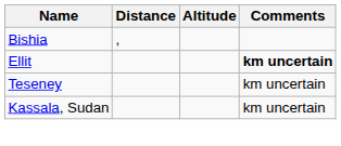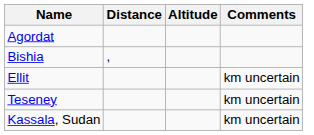 <table class="sort wikitable">
 <tr>
 <th>Name</th>
 <th>Distance</th>
 <th>Altitude</th>
 <th>Comments</th>
+</tr>
+<tr>
+<td><a href='#'>Agordat</a></td>
+<td></td>
+<td></td>
+<td></td>
 </tr>
 <tr>
 <td><a href='#'>Bishia</a></td>
 <td>,</td>
 <td></td>
 <td></td>
 </tr>
 <tr>
 <td><a href='#'>Ellit</a></td>
 <td></td>
 <td></td>
-<td><strong>km uncertain</strong></td>
+<td>km uncertain</td>
 </tr>
 <tr>
 <td><a href='#'>Teseney</a></td>
 <td></td>
 <td></td>
 <td>km uncertain</td>
 </tr>
 <tr>
 <td><a href='#'>Kassala</a>, Sudan</td>
 <td></td>
 <td></td>
 <td>km uncertain</td>
 </tr>
 </table>
